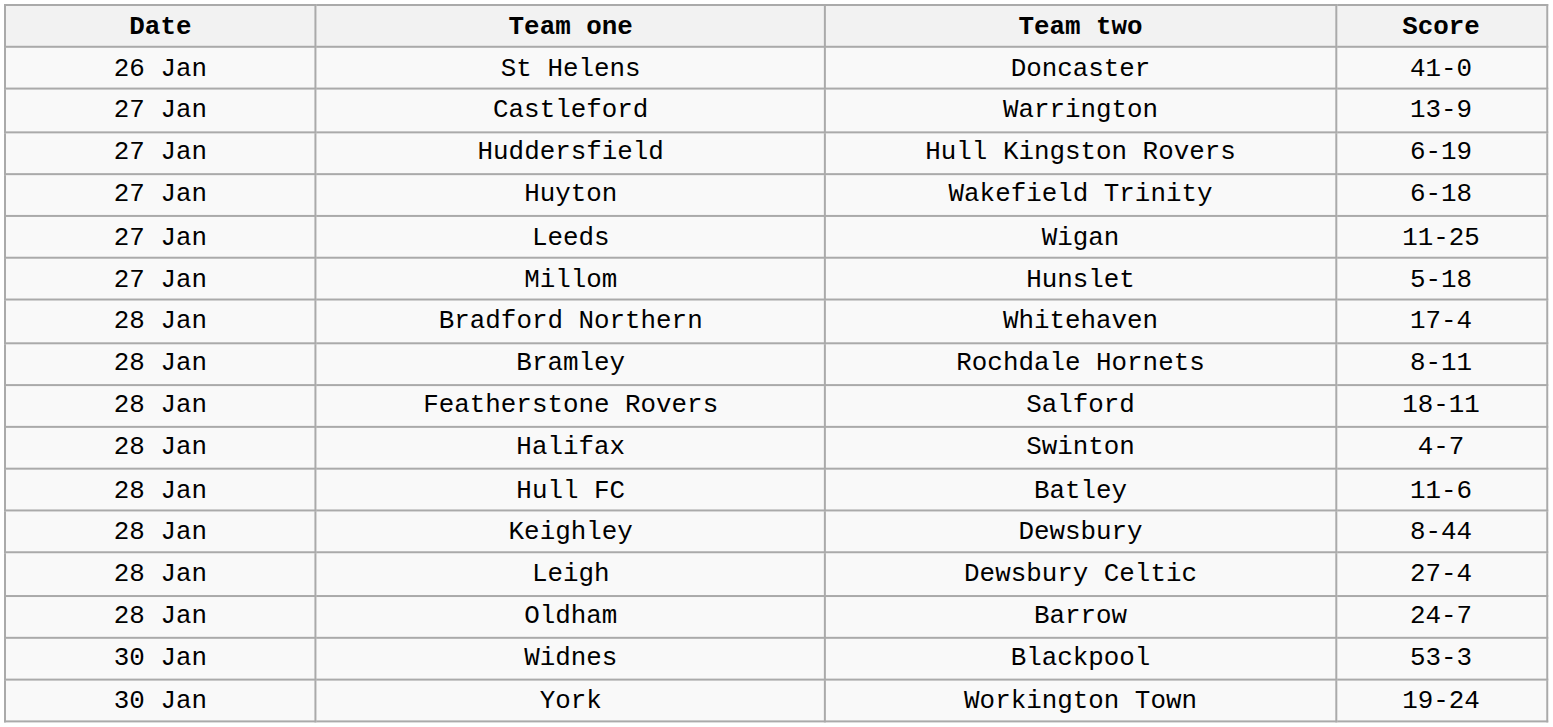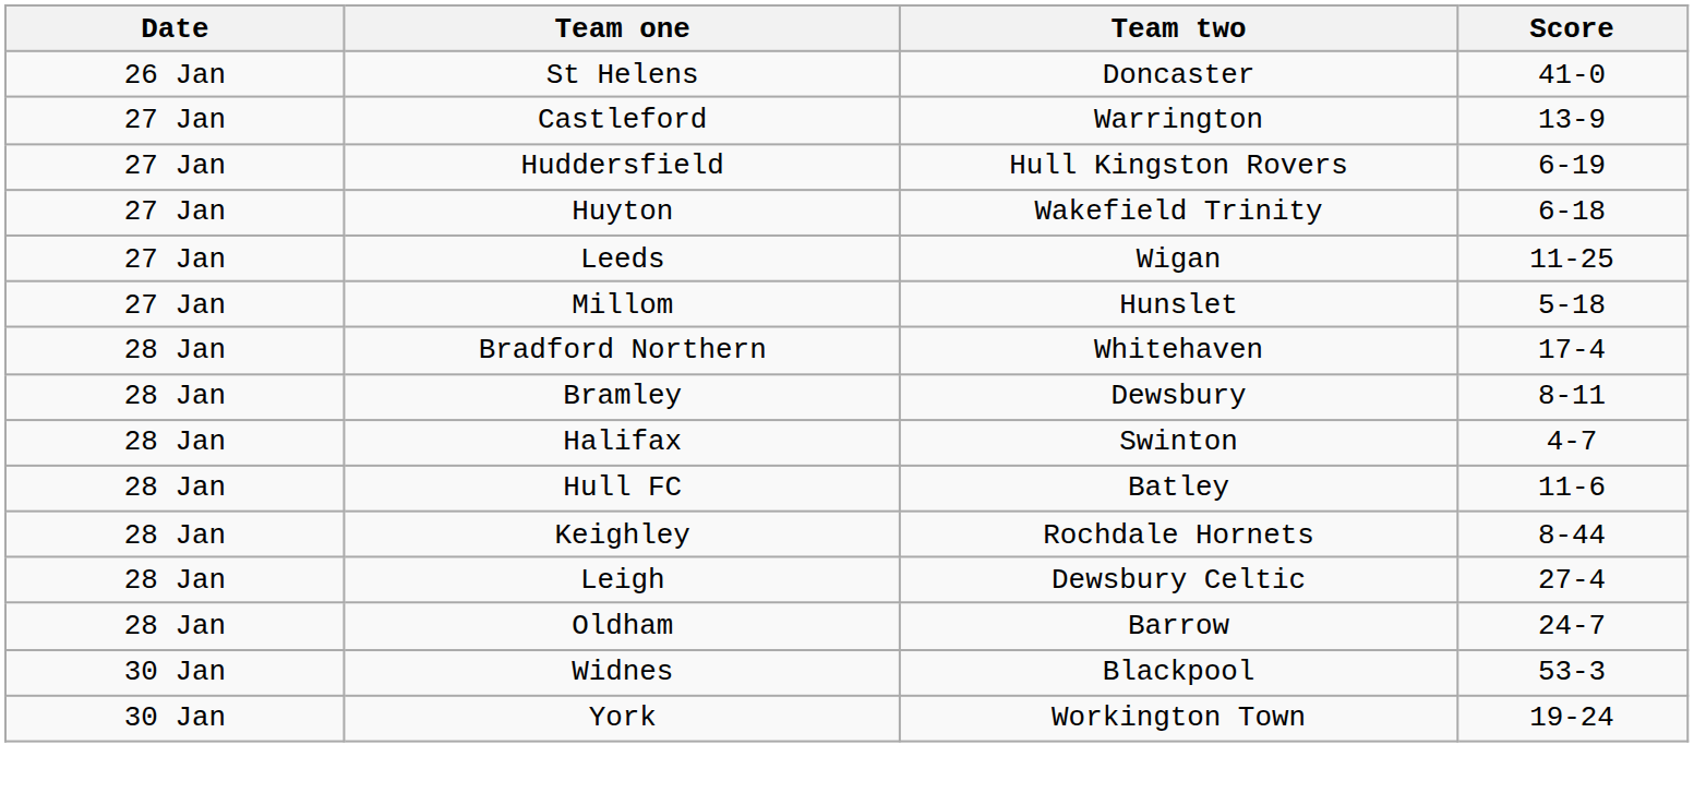 <table class="wikitable" style="text-align: center">
 <tr>
 <th width=150>Date</th>
 <th width=250>Team one</th>
 <th width=250>Team two</th>
 <th width=100>Score</th>
 </tr>
 <tr>
 <td>26 Jan</td>
 <td>St Helens</td>
 <td>Doncaster</td>
 <td>41-0</td>
 </tr>
 <tr>
 <td>27 Jan</td>
 <td>Castleford</td>
 <td>Warrington</td>
 <td>13-9</td>
 </tr>
 <tr>
 <td>27 Jan</td>
 <td>Huddersfield</td>
 <td>Hull Kingston Rovers</td>
 <td>6-19</td>
 </tr>
 <tr>
 <td>27 Jan</td>
 <td>Huyton</td>
 <td>Wakefield Trinity</td>
 <td>6-18</td>
 </tr>
 <tr>
 <td>27 Jan</td>
 <td>Leeds</td>
 <td>Wigan</td>
 <td>11-25</td>
 </tr>
 <tr>
 <td>27 Jan</td>
 <td>Millom</td>
 <td>Hunslet</td>
 <td>5-18</td>
 </tr>
 <tr>
 <td>28 Jan</td>
 <td>Bradford Northern</td>
 <td>Whitehaven</td>
 <td>17-4</td>
 </tr>
 <tr>
 <td>28 Jan</td>
 <td>Bramley</td>
-<td>Rochdale Hornets</td>
+<td>Dewsbury</td>
 <td>8-11</td>
-</tr>
-<tr>
-<td>28 Jan</td>
-<td>Featherstone Rovers</td>
-<td>Salford</td>
-<td>18-11</td>
 </tr>
 <tr>
 <td>28 Jan</td>
 <td>Halifax</td>
 <td>Swinton</td>
 <td>4-7</td>
 </tr>
 <tr>
 <td>28 Jan</td>
 <td>Hull FC</td>
 <td>Batley</td>
 <td>11-6</td>
 </tr>
 <tr>
 <td>28 Jan</td>
 <td>Keighley</td>
-<td>Dewsbury</td>
+<td>Rochdale Hornets</td>
 <td>8-44</td>
 </tr>
 <tr>
 <td>28 Jan</td>
 <td>Leigh</td>
 <td>Dewsbury Celtic</td>
 <td>27-4</td>
 </tr>
 <tr>
 <td>28 Jan</td>
 <td>Oldham</td>
 <td>Barrow</td>
 <td>24-7</td>
 </tr>
 <tr>
 <td>30 Jan</td>
 <td>Widnes</td>
 <td>Blackpool</td>
 <td>53-3</td>
 </tr>
 <tr>
 <td>30 Jan</td>
 <td>York</td>
 <td>Workington Town</td>
 <td>19-24</td>
 </tr>
 </table>
